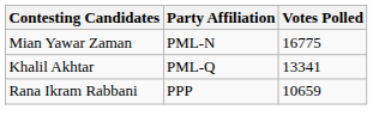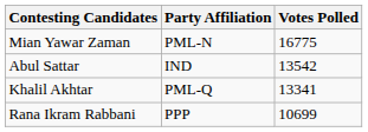 <table class="wikitable sortable">
 <tr>
 <th>Contesting Candidates</th>
 <th>Party Affiliation</th>
 <th>Votes Polled</th>
 </tr>
 <tr>
 <td>Mian Yawar Zaman</td>
 <td>PML-N</td>
 <td>16775</td>
 </tr>
 <tr>
+<td>Abul Sattar</td>
+<td>IND</td>
+<td>13542</td>
+</tr>
+<tr>
 <td>Khalil Akhtar</td>
 <td>PML-Q</td>
 <td>13341</td>
 </tr>
 <tr>
 <td>Rana Ikram Rabbani</td>
 <td>PPP</td>
-<td>10659</td>
+<td>10699</td>
 </tr>
 </table>
